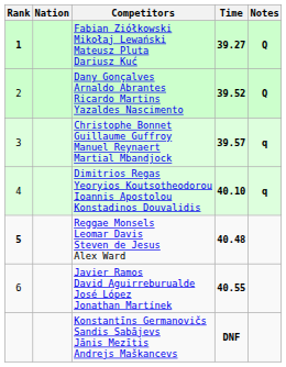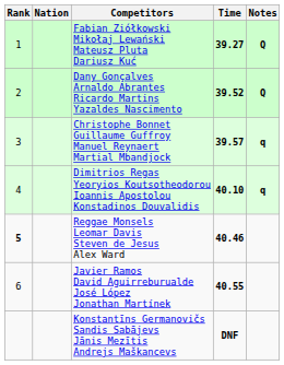 <table class="wikitable sortable" style="text-align:center">
 <tr>
 <th>Rank</th>
 <th>Nation</th>
 <th>Competitors</th>
 <th>Time</th>
 <th>Notes</th>
 </tr>
 <tr bgcolor=ccffcc>
-<td><strong>1</strong></td>
+<td>1</td>
 <td align=left></td>
 <td align=left><a href='#'>Fabian Ziółkowski</a><br><a href='#'>Mikołaj Lewański</a><br><a href='#'>Mateusz Pluta</a><br><a href='#'>Dariusz Kuć</a></td>
 <td><strong>39.27</strong></td>
 <td><strong>Q</strong></td>
 </tr>
 <tr bgcolor=ccffcc>
 <td>2</td>
 <td align=left></td>
 <td align=left><a href='#'>Dany Gonçalves</a><br><a href='#'>Arnaldo Abrantes</a><br><a href='#'>Ricardo Martins</a><br><a href='#'>Yazaldes Nascimento</a></td>
 <td><strong>39.52</strong></td>
 <td><strong>Q</strong></td>
 </tr>
 <tr bgcolor=ddffdd>
 <td>3</td>
 <td align=left></td>
 <td align=left><a href='#'>Christophe Bonnet</a><br><a href='#'>Guillaume Guffroy</a><br><a href='#'>Manuel Reynaert</a><br><a href='#'>Martial Mbandjock</a></td>
 <td><strong>39.57</strong></td>
 <td><strong>q</strong></td>
 </tr>
 <tr bgcolor=ddffdd>
 <td>4</td>
 <td align=left></td>
 <td align=left><a href='#'>Dimitrios Regas</a><br><a href='#'>Yeoryios Koutsotheodorou</a><br><a href='#'>Ioannis Apostolou</a><br><a href='#'>Konstadinos Douvalidis</a></td>
 <td><strong>40.10</strong></td>
 <td><strong>q</strong></td>
 </tr>
 <tr>
 <td><strong>5</strong></td>
 <td align=left></td>
 <td align=left><a href='#'>Reggae Monsels</a><br><a href='#'>Leomar Davis</a><br><a href='#'>Steven de Jesus</a><br>Alex Ward</td>
-<td><strong>40.48</strong></td>
+<td><strong>40.46</strong></td>
 <td></td>
 </tr>
 <tr>
 <td>6</td>
 <td align=left></td>
 <td align=left><a href='#'>Javier Ramos</a><br><a href='#'>David Aguirreburualde</a><br><a href='#'>José López</a><br><a href='#'>Jonathan Martínek</a></td>
 <td><strong>40.55</strong></td>
 <td></td>
 </tr>
 <tr>
 <td></td>
 <td align=left></td>
 <td align=left><a href='#'>Konstantīns Germanovičs</a><br><a href='#'>Sandis Sabājevs</a><br><a href='#'>Jānis Mezītis</a><br><a href='#'>Andrejs Maškancevs</a></td>
 <td><strong>DNF</strong></td>
 <td></td>
 </tr>
 </table>
